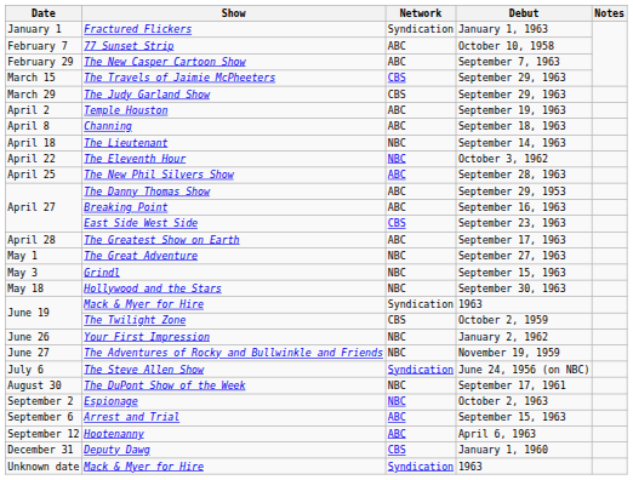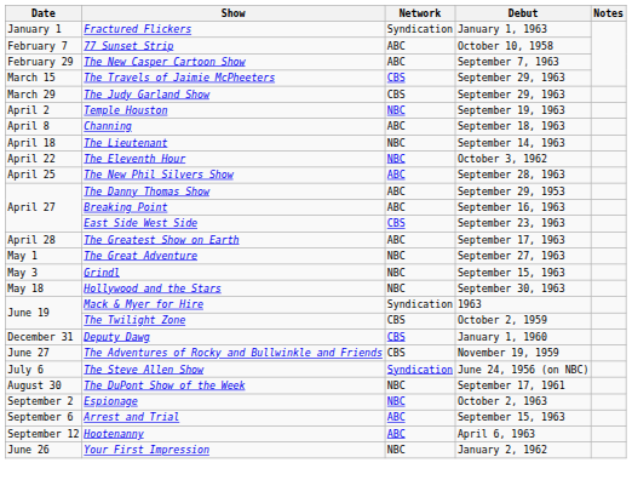 <table class="wikitable">
 <tr>
 <th>Date</th>
 <th>Show</th>
 <th>Network</th>
 <th>Debut</th>
 <th>Notes</th>
 </tr>
 <tr>
 <td>January 1</td>
 <td><em><a href='#'>Fractured Flickers</a></em></td>
 <td>Syndication</td>
 <td>January 1, 1963</td>
 </tr>
 <tr>
 <td>February 7</td>
 <td><em><a href='#'>77 Sunset Strip</a></em></td>
 <td>ABC</td>
 <td>October 10, 1958</td>
 </tr>
 <tr>
 <td>February 29</td>
 <td><em><a href='#'>The New Casper Cartoon Show</a></em></td>
 <td>ABC</td>
 <td>September 7, 1963</td>
 </tr>
 <tr>
 <td>March 15</td>
 <td><em><a href='#'>The Travels of Jaimie McPheeters</a></em></td>
 <td><a href='#'>CBS</a></td>
 <td>September 29, 1963</td>
 </tr>
 <tr>
 <td>March 29</td>
 <td><em><a href='#'>The Judy Garland Show</a></em></td>
 <td>CBS</td>
 <td>September 29, 1963</td>
 <td></td>
 </tr>
 <tr>
 <td>April 2</td>
 <td><em><a href='#'>Temple Houston</a></em></td>
-<td>ABC</td>
+<td><a href='#'>NBC</a></td>
 <td>September 19, 1963</td>
 <td></td>
 </tr>
 <tr>
 <td>April 8</td>
 <td><em><a href='#'>Channing</a></em></td>
 <td>ABC</td>
 <td>September 18, 1963</td>
 <td></td>
 </tr>
 <tr>
 <td>April 18</td>
 <td><em><a href='#'>The Lieutenant</a></em></td>
 <td>NBC</td>
 <td>September 14, 1963</td>
 <td></td>
 </tr>
 <tr>
 <td>April 22</td>
 <td><em><a href='#'>The Eleventh Hour</a></em></td>
 <td><a href='#'>NBC</a></td>
 <td>October 3, 1962</td>
 <td></td>
 </tr>
 <tr>
 <td>April 25</td>
 <td><em><a href='#'>The New Phil Silvers Show</a></em></td>
 <td><a href='#'>ABC</a></td>
 <td>September 28, 1963</td>
 <td></td>
 </tr>
 <tr>
 <td rowspan="3">April 27</td>
 <td><em><a href='#'>The Danny Thomas Show</a></em></td>
 <td>ABC</td>
 <td>September 29, 1953</td>
 <td></td>
 </tr>
 <tr>
 <td><em><a href='#'>Breaking Point</a></em></td>
 <td>ABC</td>
 <td>September 16, 1963</td>
 <td></td>
 </tr>
 <tr>
 <td><em><a href='#'>East Side West Side</a></em></td>
 <td><a href='#'>CBS</a></td>
 <td>September 23, 1963</td>
 <td></td>
 </tr>
 <tr>
 <td>April 28</td>
 <td><em><a href='#'>The Greatest Show on Earth</a></em></td>
 <td>ABC</td>
 <td>September 17, 1963</td>
 <td></td>
 </tr>
 <tr>
 <td>May 1</td>
 <td><em><a href='#'>The Great Adventure</a></em></td>
 <td>NBC</td>
 <td>September 27, 1963</td>
 <td></td>
 </tr>
 <tr>
 <td>May 3</td>
 <td><em><a href='#'>Grindl</a></em></td>
 <td>NBC</td>
 <td>September 15, 1963</td>
 <td></td>
 </tr>
 <tr>
 <td>May 18</td>
 <td><em><a href='#'>Hollywood and the Stars</a></em></td>
 <td>NBC</td>
 <td>September 30, 1963</td>
 <td></td>
 </tr>
 <tr>
 <td rowspan=2>June 19</td>
 <td><em><a href='#'>Mack & Myer for Hire</a></em></td>
 <td>Syndication</td>
 <td>1963</td>
 <td></td>
 </tr>
 <tr>
 <td><em><a href='#'>The Twilight Zone</a></em></td>
 <td>CBS</td>
 <td>October 2, 1959</td>
 <td></td>
 </tr>
 <tr>
-<td>June 26</td>
-<td><em><a href='#'>Your First Impression</a></em></td>
-<td>NBC</td>
-<td>January 2, 1962</td>
+<td>December 31</td>
+<td><em><a href='#'>Deputy Dawg</a></em></td>
+<td><a href='#'>CBS</a></td>
+<td>January 1, 1960</td>
 <td></td>
 </tr>
 <tr>
 <td>June 27</td>
 <td><em><a href='#'>The Adventures of Rocky and Bullwinkle and Friends</a></em></td>
-<td>NBC</td>
+<td>CBS</td>
 <td>November 19, 1959</td>
 </tr>
 <tr>
 <td>July 6</td>
 <td><em><a href='#'>The Steve Allen Show</a></em></td>
 <td><a href='#'>Syndication</a></td>
 <td>June 24, 1956 (on NBC)</td>
 <td></td>
 </tr>
 <tr>
 <td>August 30</td>
 <td><em><a href='#'>The DuPont Show of the Week</a></em></td>
 <td>NBC</td>
 <td>September 17, 1961</td>
 <td></td>
 </tr>
 <tr>
 <td>September 2</td>
 <td><em><a href='#'>Espionage</a></em></td>
 <td><a href='#'>NBC</a></td>
 <td>October 2, 1963</td>
 <td></td>
 </tr>
 <tr>
 <td>September 6</td>
 <td><em><a href='#'>Arrest and Trial</a></em></td>
 <td><a href='#'>ABC</a></td>
 <td>September 15, 1963</td>
 <td></td>
 </tr>
 <tr>
 <td>September 12</td>
 <td><em><a href='#'>Hootenanny</a></em></td>
 <td><a href='#'>ABC</a></td>
 <td>April 6, 1963</td>
 <td></td>
 </tr>
 <tr>
-<td>December 31</td>
-<td><em><a href='#'>Deputy Dawg</a></em></td>
-<td><a href='#'>CBS</a></td>
-<td>January 1, 1960</td>
-<td></td>
-</tr>
-<tr>
-<td>Unknown date</td>
-<td><em><a href='#'>Mack & Myer for Hire</a></em></td>
-<td><a href='#'>Syndication</a></td>
-<td>1963</td>
+<td>June 26</td>
+<td><em><a href='#'>Your First Impression</a></em></td>
+<td>NBC</td>
+<td>January 2, 1962</td>
 <td></td>
 </tr>
 </table>
